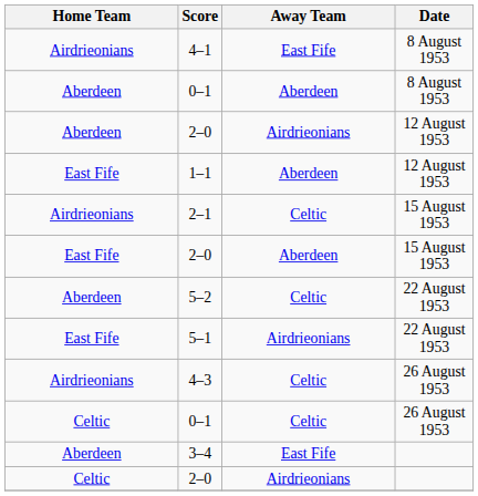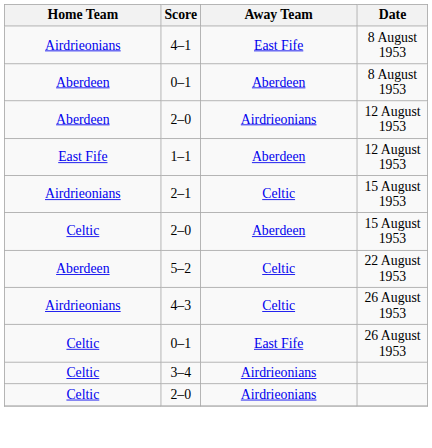 <table class="wikitable" style="text-align:center;">
 <tr>
 <th width=175>Home Team</th>
 <th width=20>Score</th>
 <th width=175>Away Team</th>
 <th width= 75>Date</th>
 </tr>
 <tr>
 <td><a href='#'>Airdrieonians</a></td>
 <td>4–1</td>
 <td><a href='#'>East Fife</a></td>
 <td>8 August 1953</td>
 </tr>
 <tr>
 <td><a href='#'>Aberdeen</a></td>
 <td>0–1</td>
 <td><a href='#'>Aberdeen</a></td>
 <td>8 August 1953</td>
 </tr>
 <tr>
 <td><a href='#'>Aberdeen</a></td>
 <td>2–0</td>
 <td><a href='#'>Airdrieonians</a></td>
 <td>12 August 1953</td>
 </tr>
 <tr>
 <td><a href='#'>East Fife</a></td>
 <td>1–1</td>
 <td><a href='#'>Aberdeen</a></td>
 <td>12 August 1953</td>
 </tr>
 <tr>
 <td><a href='#'>Airdrieonians</a></td>
 <td>2–1</td>
 <td><a href='#'>Celtic</a></td>
 <td>15 August 1953</td>
 </tr>
 <tr>
-<td><a href='#'>East Fife</a></td>
+<td><a href='#'>Celtic</a></td>
 <td>2–0</td>
 <td><a href='#'>Aberdeen</a></td>
 <td>15 August 1953</td>
 </tr>
 <tr>
 <td><a href='#'>Aberdeen</a></td>
 <td>5–2</td>
 <td><a href='#'>Celtic</a></td>
 <td>22 August 1953</td>
 </tr>
 <tr>
-<td><a href='#'>East Fife</a></td>
-<td>5–1</td>
-<td><a href='#'>Airdrieonians</a></td>
-<td>22 August 1953</td>
-</tr>
-<tr>
 <td><a href='#'>Airdrieonians</a></td>
 <td>4–3</td>
 <td><a href='#'>Celtic</a></td>
 <td>26 August 1953</td>
 </tr>
 <tr>
 <td><a href='#'>Celtic</a></td>
 <td>0–1</td>
-<td><a href='#'>Celtic</a></td>
+<td><a href='#'>East Fife</a></td>
 <td>26 August 1953</td>
 </tr>
 <tr>
-<td><a href='#'>Aberdeen</a></td>
+<td><a href='#'>Celtic</a></td>
 <td>3–4</td>
-<td><a href='#'>East Fife</a></td>
+<td><a href='#'>Airdrieonians</a></td>
 <td></td>
 </tr>
 <tr>
 <td><a href='#'>Celtic</a></td>
 <td>2–0</td>
 <td><a href='#'>Airdrieonians</a></td>
 <td></td>
 </tr>
 <tr>
 </tr>
 </table>
